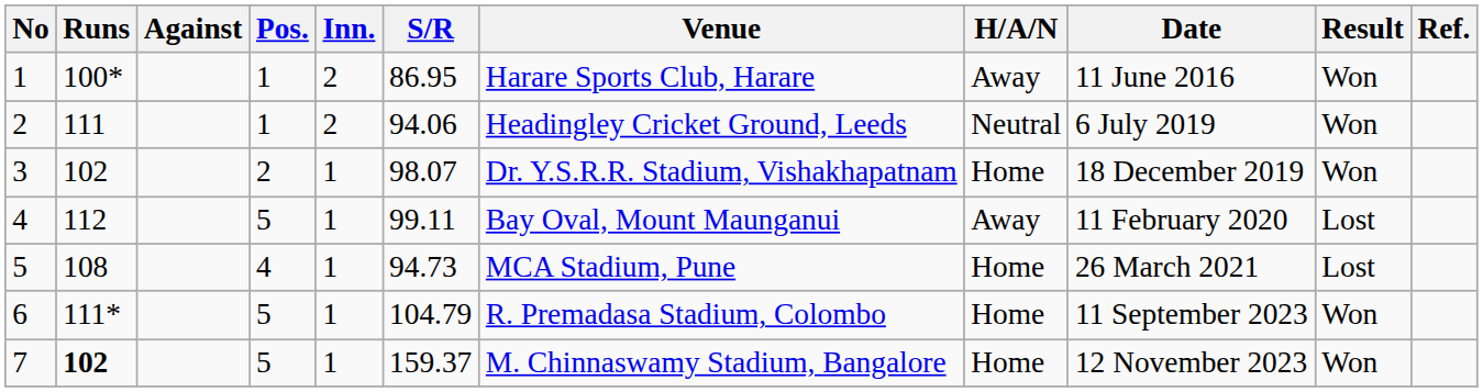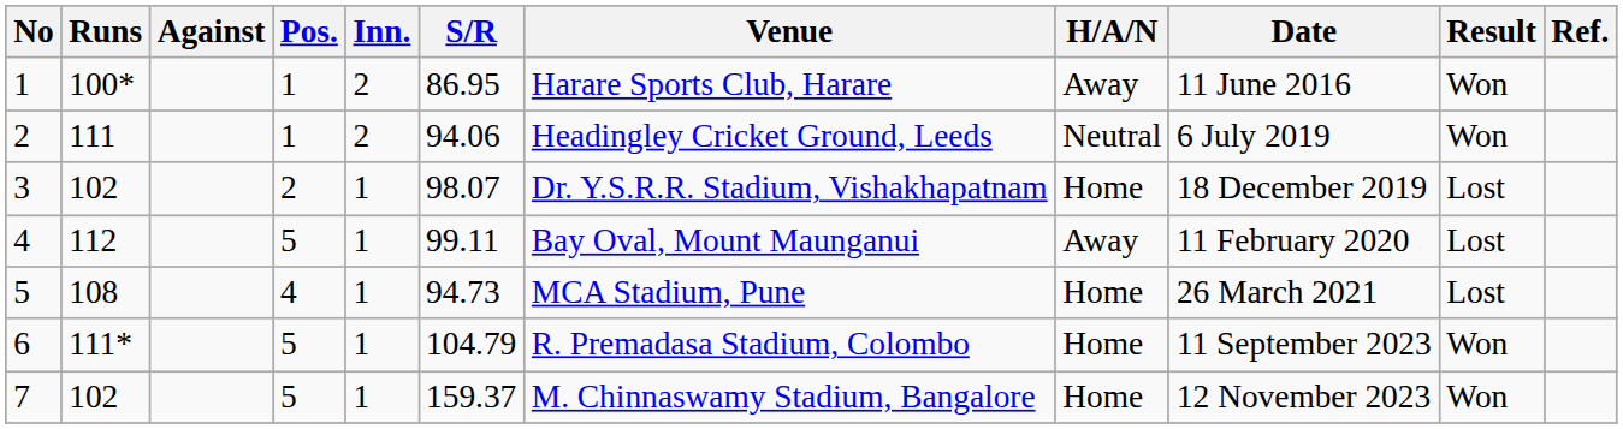 <table class="wikitable sortable">
 <tr>
 <th>No</th>
 <th>Runs</th>
 <th>Against</th>
 <th><a href='#'>Pos.</a></th>
 <th><a href='#'>Inn.</a></th>
 <th><a href='#'>S/R</a></th>
 <th>Venue</th>
 <th>H/A/N</th>
 <th>Date</th>
 <th>Result</th>
 <th>Ref.</th>
 </tr>
 <tr>
 <td>1</td>
 <td>100* </td>
 <td></td>
 <td>1</td>
 <td>2</td>
 <td>86.95</td>
 <td> <a href='#'>Harare Sports Club, Harare</a></td>
 <td>Away</td>
 <td>11 June 2016</td>
 <td>Won</td>
 <td></td>
 </tr>
 <tr>
 <td>2</td>
 <td>111</td>
 <td></td>
 <td>1</td>
 <td>2</td>
 <td>94.06</td>
 <td> <a href='#'>Headingley Cricket Ground, Leeds</a></td>
 <td>Neutral</td>
 <td>6 July 2019</td>
 <td>Won</td>
 <td></td>
 </tr>
 <tr>
 <td>3</td>
 <td>102</td>
 <td></td>
 <td>2</td>
 <td>1</td>
 <td>98.07</td>
 <td> <a href='#'>Dr. Y.S.R.R. Stadium, Vishakhapatnam</a></td>
 <td>Home</td>
 <td>18 December 2019</td>
-<td>Won</td>
+<td>Lost</td>
 <td></td>
 </tr>
 <tr>
 <td>4</td>
 <td>112</td>
 <td></td>
 <td>5</td>
 <td>1</td>
 <td>99.11</td>
 <td> <a href='#'>Bay Oval, Mount Maunganui</a></td>
 <td>Away</td>
 <td>11 February 2020</td>
 <td>Lost</td>
 <td></td>
 </tr>
 <tr>
 <td>5</td>
 <td>108</td>
 <td></td>
 <td>4</td>
 <td>1</td>
 <td>94.73</td>
 <td> <a href='#'>MCA Stadium, Pune</a></td>
 <td>Home</td>
 <td>26 March 2021</td>
 <td>Lost</td>
 <td></td>
 </tr>
 <tr>
 <td>6</td>
 <td>111*</td>
 <td></td>
 <td>5</td>
 <td>1</td>
 <td>104.79</td>
 <td> <a href='#'>R. Premadasa Stadium, Colombo</a></td>
 <td>Home</td>
 <td>11 September 2023</td>
 <td>Won</td>
 <td></td>
 </tr>
 <tr>
 <td>7</td>
-<td><strong>102</strong></td>
+<td>102</td>
 <td></td>
 <td>5</td>
 <td>1</td>
 <td>159.37</td>
 <td> <a href='#'>M. Chinnaswamy Stadium, Bangalore</a></td>
 <td>Home</td>
 <td>12 November 2023</td>
 <td>Won</td>
 <td></td>
 </tr>
 </table>
